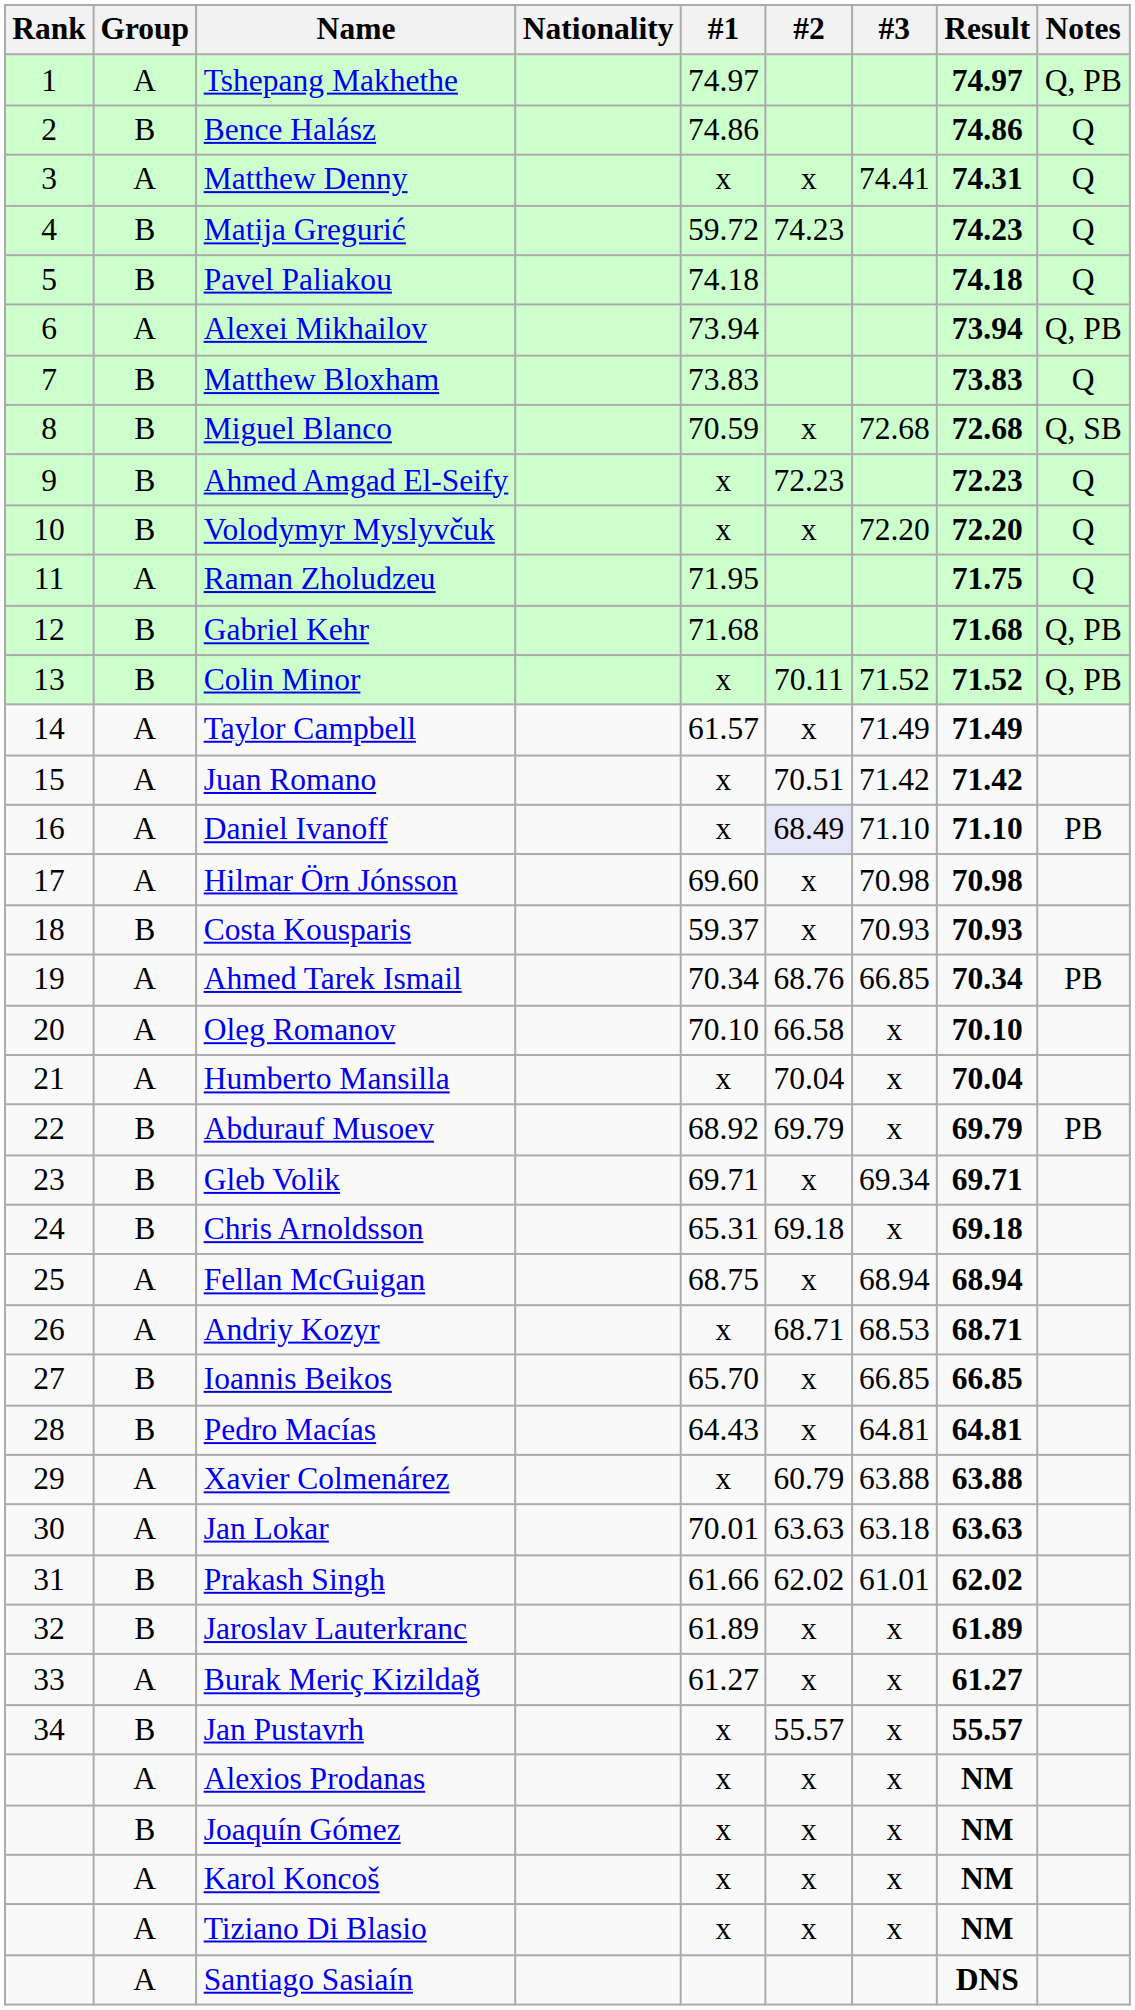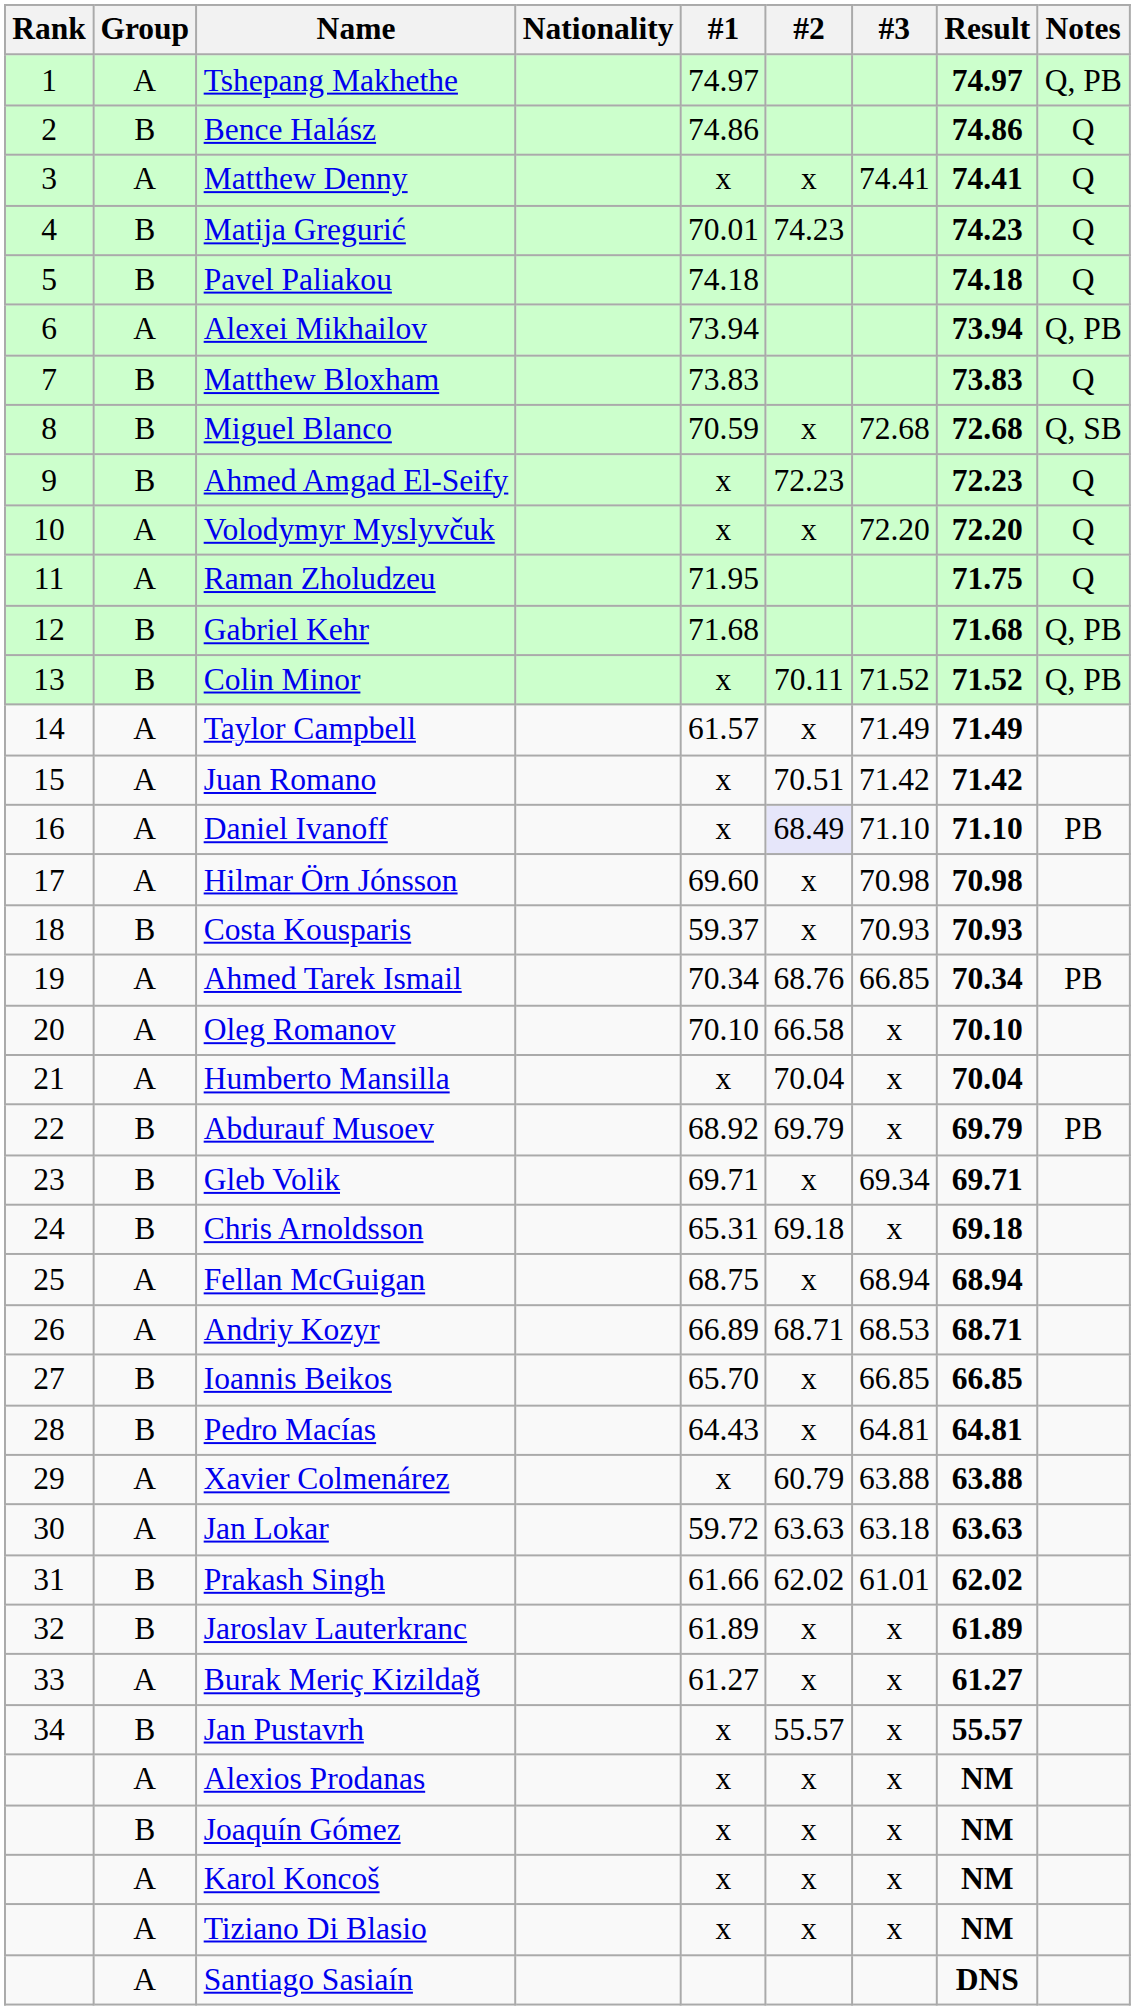 <table class="wikitable sortable" style="text-align:center">
 <tr>
 <th>Rank</th>
 <th>Group</th>
 <th>Name</th>
 <th>Nationality</th>
 <th>#1</th>
 <th>#2</th>
 <th>#3</th>
 <th>Result</th>
 <th>Notes</th>
 </tr>
 <tr bgcolor=ccffcc>
 <td>1</td>
 <td>A</td>
 <td align=left><a href='#'>Tshepang Makhethe</a></td>
 <td align=left></td>
 <td>74.97</td>
 <td></td>
 <td></td>
 <td><strong>74.97</strong></td>
 <td>Q, PB</td>
 </tr>
 <tr bgcolor=ccffcc>
 <td>2</td>
 <td>B</td>
 <td align=left><a href='#'>Bence Halász</a></td>
 <td align=left></td>
 <td>74.86</td>
 <td></td>
 <td></td>
 <td><strong>74.86</strong></td>
 <td>Q</td>
 </tr>
 <tr bgcolor=ccffcc>
 <td>3</td>
 <td>A</td>
 <td align=left><a href='#'>Matthew Denny</a></td>
 <td align=left></td>
 <td>x</td>
 <td>x</td>
 <td>74.41</td>
-<td><strong>74.31</strong></td>
+<td><strong>74.41</strong></td>
 <td>Q</td>
 </tr>
 <tr bgcolor=ccffcc>
 <td>4</td>
 <td>B</td>
 <td align=left><a href='#'>Matija Gregurić</a></td>
 <td align=left></td>
-<td>59.72</td>
+<td>70.01</td>
 <td>74.23</td>
 <td></td>
 <td><strong>74.23</strong></td>
 <td>Q</td>
 </tr>
 <tr bgcolor=ccffcc>
 <td>5</td>
 <td>B</td>
 <td align=left><a href='#'>Pavel Paliakou</a></td>
 <td align=left></td>
 <td>74.18</td>
 <td></td>
 <td></td>
 <td><strong>74.18</strong></td>
 <td>Q</td>
 </tr>
 <tr bgcolor=ccffcc>
 <td>6</td>
 <td>A</td>
 <td align=left><a href='#'>Alexei Mikhailov</a></td>
 <td align=left></td>
 <td>73.94</td>
 <td></td>
 <td></td>
 <td><strong>73.94</strong></td>
 <td>Q, PB</td>
 </tr>
 <tr bgcolor=ccffcc>
 <td>7</td>
 <td>B</td>
 <td align=left><a href='#'>Matthew Bloxham</a></td>
 <td align=left></td>
 <td>73.83</td>
 <td></td>
 <td></td>
 <td><strong>73.83</strong></td>
 <td>Q</td>
 </tr>
 <tr bgcolor=ccffcc>
 <td>8</td>
 <td>B</td>
 <td align=left><a href='#'>Miguel Blanco</a></td>
 <td align=left></td>
 <td>70.59</td>
 <td>x</td>
 <td>72.68</td>
 <td><strong>72.68</strong></td>
 <td>Q, SB</td>
 </tr>
 <tr bgcolor=ccffcc>
 <td>9</td>
 <td>B</td>
 <td align=left><a href='#'>Ahmed Amgad El-Seify</a></td>
 <td align=left></td>
 <td>x</td>
 <td>72.23</td>
 <td></td>
 <td><strong>72.23</strong></td>
 <td>Q</td>
 </tr>
 <tr bgcolor=ccffcc>
 <td>10</td>
-<td>B</td>
+<td>A</td>
 <td align=left><a href='#'>Volodymyr Myslyvčuk</a></td>
 <td align=left></td>
 <td>x</td>
 <td>x</td>
 <td>72.20</td>
 <td><strong>72.20</strong></td>
 <td>Q</td>
 </tr>
 <tr bgcolor=ccffcc>
 <td>11</td>
 <td>A</td>
 <td align=left><a href='#'>Raman Zholudzeu</a></td>
 <td align=left></td>
 <td>71.95</td>
 <td></td>
 <td></td>
 <td><strong>71.75</strong></td>
 <td>Q</td>
 </tr>
 <tr bgcolor=ccffcc>
 <td>12</td>
 <td>B</td>
 <td align=left><a href='#'>Gabriel Kehr</a></td>
 <td align=left></td>
 <td>71.68</td>
 <td></td>
 <td></td>
 <td><strong>71.68</strong></td>
 <td>Q, PB</td>
 </tr>
 <tr bgcolor=ccffcc>
 <td>13</td>
 <td>B</td>
 <td align=left><a href='#'>Colin Minor</a></td>
 <td align=left></td>
 <td>x</td>
 <td>70.11</td>
 <td>71.52</td>
 <td><strong>71.52</strong></td>
 <td>Q, PB</td>
 </tr>
 <tr>
 <td>14</td>
 <td>A</td>
 <td align=left><a href='#'>Taylor Campbell</a></td>
 <td align=left></td>
 <td>61.57</td>
 <td>x</td>
 <td>71.49</td>
 <td><strong>71.49</strong></td>
 <td></td>
 </tr>
 <tr>
 <td>15</td>
 <td>A</td>
 <td align=left><a href='#'>Juan Romano</a></td>
 <td align=left></td>
 <td>x</td>
 <td>70.51</td>
 <td>71.42</td>
 <td><strong>71.42</strong></td>
 <td></td>
 </tr>
 <tr>
 <td>16</td>
 <td>A</td>
 <td align=left><a href='#'>Daniel Ivanoff</a></td>
 <td align=left></td>
 <td>x</td>
 <td style="background: lavender;">68.49</td>
 <td>71.10</td>
 <td><strong>71.10</strong></td>
 <td>PB</td>
 </tr>
 <tr>
 <td>17</td>
 <td>A</td>
 <td align=left><a href='#'>Hilmar Örn Jónsson</a></td>
 <td align=left></td>
 <td>69.60</td>
 <td>x</td>
 <td>70.98</td>
 <td><strong>70.98</strong></td>
 <td></td>
 </tr>
 <tr>
 <td>18</td>
 <td>B</td>
 <td align=left><a href='#'>Costa Kousparis</a></td>
 <td align=left></td>
 <td>59.37</td>
 <td>x</td>
 <td>70.93</td>
 <td><strong>70.93</strong></td>
 <td></td>
 </tr>
 <tr>
 <td>19</td>
 <td>A</td>
 <td align=left><a href='#'>Ahmed Tarek Ismail</a></td>
 <td align=left></td>
 <td>70.34</td>
 <td>68.76</td>
 <td>66.85</td>
 <td><strong>70.34</strong></td>
 <td>PB</td>
 </tr>
 <tr>
 <td>20</td>
 <td>A</td>
 <td align=left><a href='#'>Oleg Romanov</a></td>
 <td align=left></td>
 <td>70.10</td>
 <td>66.58</td>
 <td>x</td>
 <td><strong>70.10</strong></td>
 <td></td>
 </tr>
 <tr>
 <td>21</td>
 <td>A</td>
 <td align=left><a href='#'>Humberto Mansilla</a></td>
 <td align=left></td>
 <td>x</td>
 <td>70.04</td>
 <td>x</td>
 <td><strong>70.04</strong></td>
 <td></td>
 </tr>
 <tr>
 <td>22</td>
 <td>B</td>
 <td align=left><a href='#'>Abdurauf Musoev</a></td>
 <td align=left></td>
 <td>68.92</td>
 <td>69.79</td>
 <td>x</td>
 <td><strong>69.79</strong></td>
 <td>PB</td>
 </tr>
 <tr>
 <td>23</td>
 <td>B</td>
 <td align=left><a href='#'>Gleb Volik</a></td>
 <td align=left></td>
 <td>69.71</td>
 <td>x</td>
 <td>69.34</td>
 <td><strong>69.71</strong></td>
 <td></td>
 </tr>
 <tr>
 <td>24</td>
 <td>B</td>
 <td align=left><a href='#'>Chris Arnoldsson</a></td>
 <td align=left></td>
 <td>65.31</td>
 <td>69.18</td>
 <td>x</td>
 <td><strong>69.18</strong></td>
 <td></td>
 </tr>
 <tr>
 <td>25</td>
 <td>A</td>
 <td align=left><a href='#'>Fellan McGuigan</a></td>
 <td align=left></td>
 <td>68.75</td>
 <td>x</td>
 <td>68.94</td>
 <td><strong>68.94</strong></td>
 <td></td>
 </tr>
 <tr>
 <td>26</td>
 <td>A</td>
 <td align=left><a href='#'>Andriy Kozyr</a></td>
 <td align=left></td>
-<td>x</td>
+<td>66.89</td>
 <td>68.71</td>
 <td>68.53</td>
 <td><strong>68.71</strong></td>
 <td></td>
 </tr>
 <tr>
 <td>27</td>
 <td>B</td>
 <td align=left><a href='#'>Ioannis Beikos</a></td>
 <td align=left></td>
 <td>65.70</td>
 <td>x</td>
 <td>66.85</td>
 <td><strong>66.85</strong></td>
 <td></td>
 </tr>
 <tr>
 <td>28</td>
 <td>B</td>
 <td align=left><a href='#'>Pedro Macías</a></td>
 <td align=left></td>
 <td>64.43</td>
 <td>x</td>
 <td>64.81</td>
 <td><strong>64.81</strong></td>
 <td></td>
 </tr>
 <tr>
 <td>29</td>
 <td>A</td>
 <td align=left><a href='#'>Xavier Colmenárez</a></td>
 <td align=left></td>
 <td>x</td>
 <td>60.79</td>
 <td>63.88</td>
 <td><strong>63.88</strong></td>
 <td></td>
 </tr>
 <tr>
 <td>30</td>
 <td>A</td>
 <td align=left><a href='#'>Jan Lokar</a></td>
 <td align=left></td>
-<td>70.01</td>
+<td>59.72</td>
 <td>63.63</td>
 <td>63.18</td>
 <td><strong>63.63</strong></td>
 <td></td>
 </tr>
 <tr>
 <td>31</td>
 <td>B</td>
 <td align=left><a href='#'>Prakash Singh</a></td>
 <td align=left></td>
 <td>61.66</td>
 <td>62.02</td>
 <td>61.01</td>
 <td><strong>62.02</strong></td>
 <td></td>
 </tr>
 <tr>
 <td>32</td>
 <td>B</td>
 <td align=left><a href='#'>Jaroslav Lauterkranc</a></td>
 <td align=left></td>
 <td>61.89</td>
 <td>x</td>
 <td>x</td>
 <td><strong>61.89</strong></td>
 <td></td>
 </tr>
 <tr>
 <td>33</td>
 <td>A</td>
 <td align=left><a href='#'>Burak Meriç Kizildağ</a></td>
 <td align=left></td>
 <td>61.27</td>
 <td>x</td>
 <td>x</td>
 <td><strong>61.27</strong></td>
 <td></td>
 </tr>
 <tr>
 <td>34</td>
 <td>B</td>
 <td align=left><a href='#'>Jan Pustavrh</a></td>
 <td align=left></td>
 <td>x</td>
 <td>55.57</td>
 <td>x</td>
 <td><strong>55.57</strong></td>
 <td></td>
 </tr>
 <tr>
 <td></td>
 <td>A</td>
 <td align=left><a href='#'>Alexios Prodanas</a></td>
 <td align=left></td>
 <td>x</td>
 <td>x</td>
 <td>x</td>
 <td><strong>NM</strong></td>
 <td></td>
 </tr>
 <tr>
 <td></td>
 <td>B</td>
 <td align=left><a href='#'>Joaquín Gómez</a></td>
 <td align=left></td>
 <td>x</td>
 <td>x</td>
 <td>x</td>
 <td><strong>NM</strong></td>
 <td></td>
 </tr>
 <tr>
 <td></td>
 <td>A</td>
 <td align=left><a href='#'>Karol Koncoš</a></td>
 <td align=left></td>
 <td>x</td>
 <td>x</td>
 <td>x</td>
 <td><strong>NM</strong></td>
 <td></td>
 </tr>
 <tr>
 <td></td>
 <td>A</td>
 <td align=left><a href='#'>Tiziano Di Blasio</a></td>
 <td align=left></td>
 <td>x</td>
 <td>x</td>
 <td>x</td>
 <td><strong>NM</strong></td>
 <td></td>
 </tr>
 <tr>
 <td></td>
 <td>A</td>
 <td align=left><a href='#'>Santiago Sasiaín</a></td>
 <td align=left></td>
 <td></td>
 <td></td>
 <td></td>
 <td><strong>DNS</strong></td>
 <td></td>
 </tr>
 </table>
